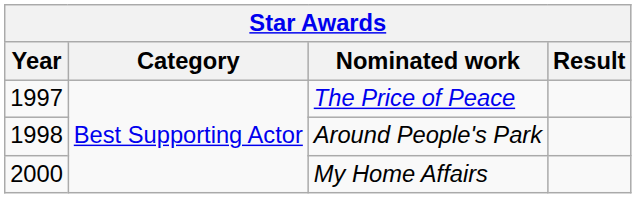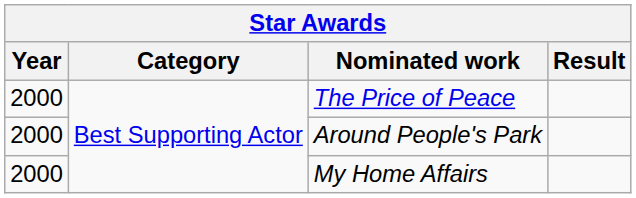 <table class="wikitable sortable">
 <tr>
 <th colspan="4"  align="center"><a href='#'>Star Awards</a></th>
 </tr>
 <tr>
 <th>Year</th>
 <th>Category</th>
 <th>Nominated work</th>
 <th>Result</th>
 </tr>
 <tr>
-<td>1997</td>
+<td>2000</td>
 <td rowspan="3"><a href='#'>Best Supporting Actor</a></td>
 <td><em><a href='#'>The Price of Peace</a></em></td>
 <td></td>
 </tr>
 <tr>
-<td>1998</td>
+<td>2000</td>
 <td><em>Around People's Park</em></td>
 <td></td>
 </tr>
 <tr>
 <td>2000</td>
 <td><em>My Home Affairs</em></td>
 <td></td>
 </tr>
 </table>
